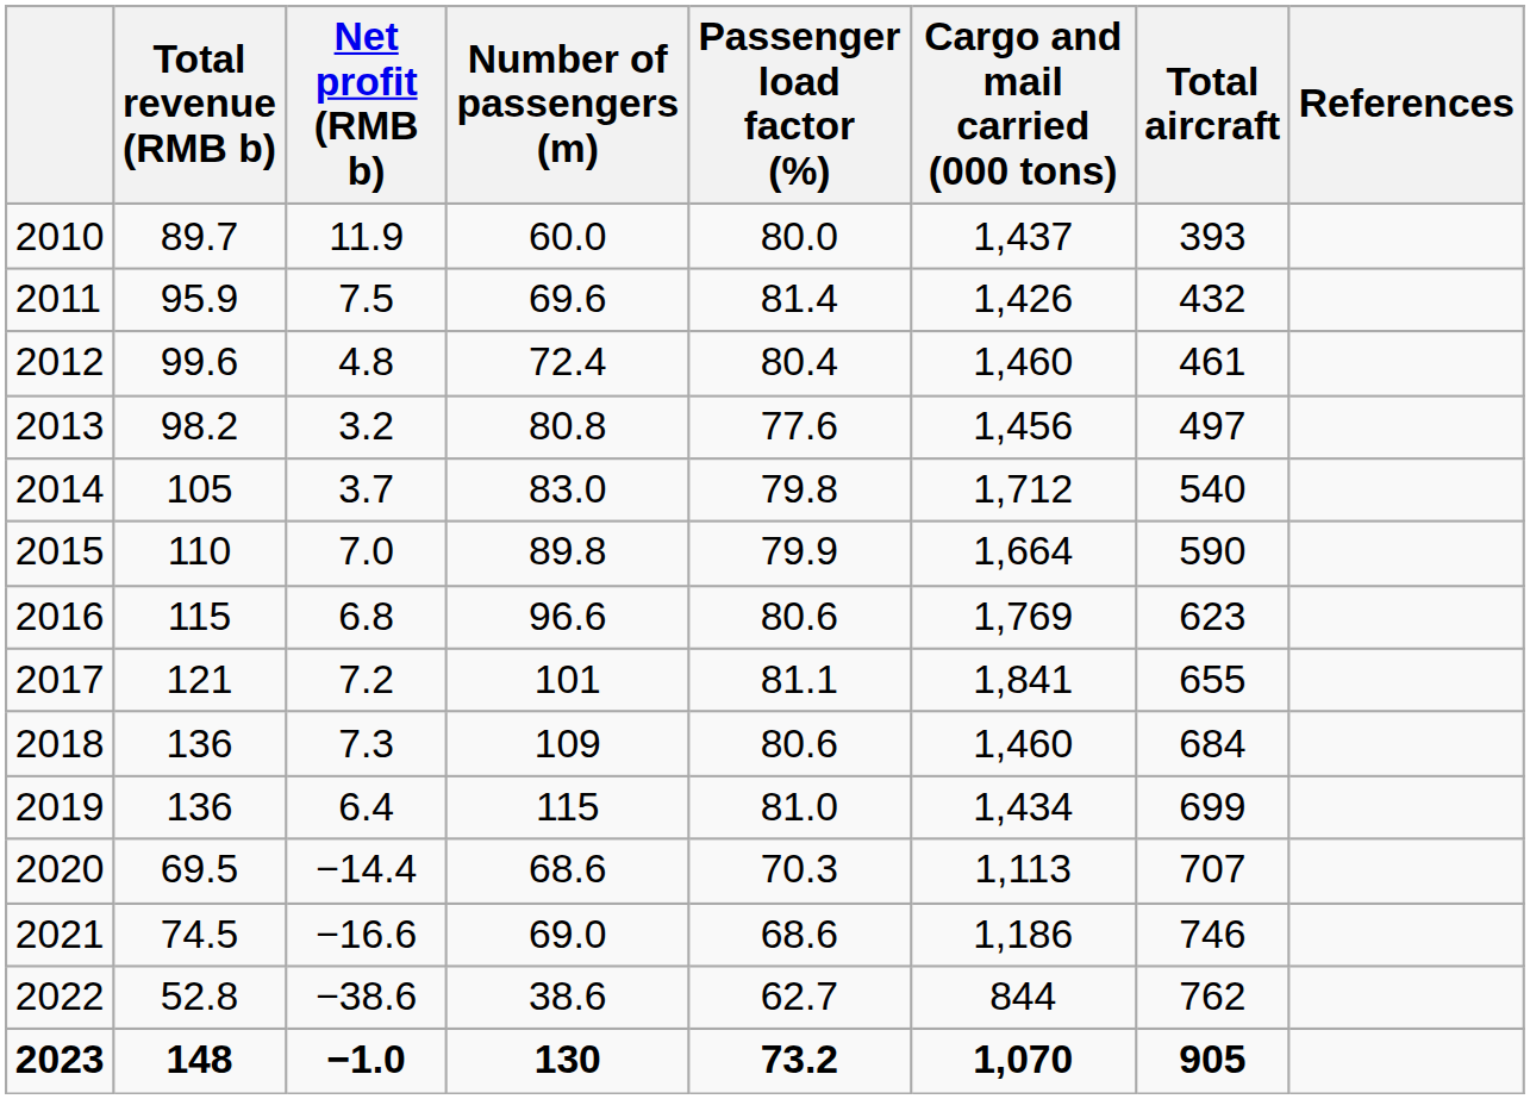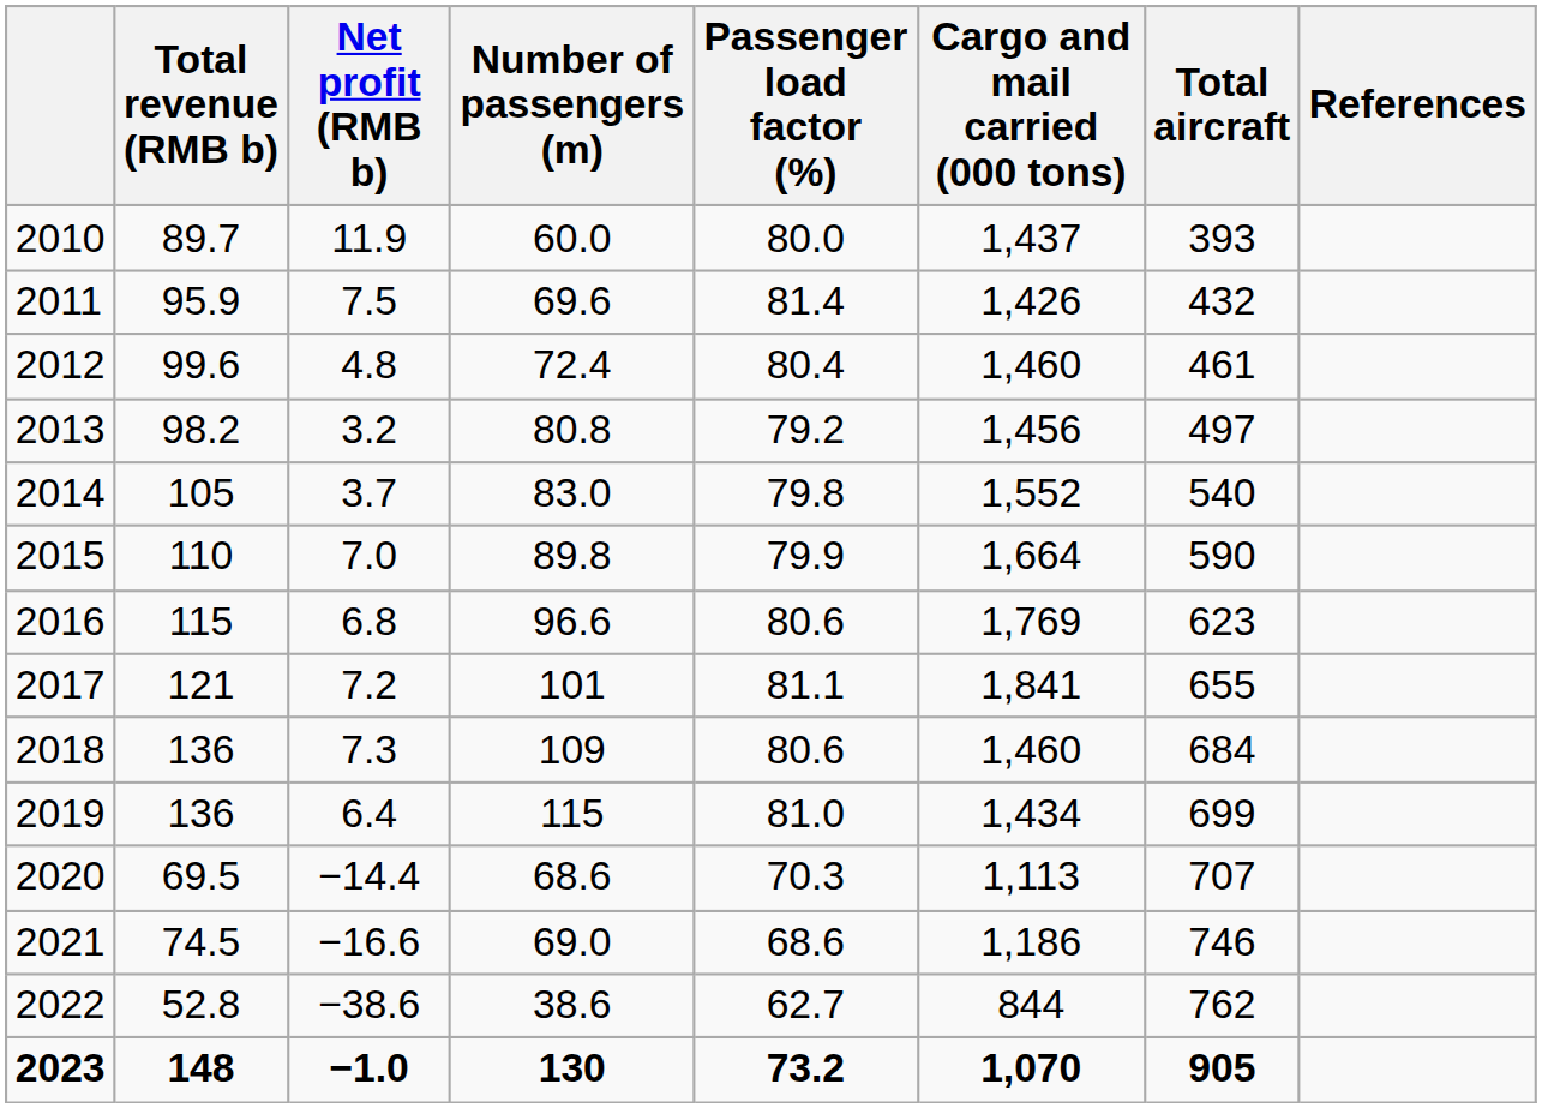 <table class="wikitable" style="text-align:center;">
 <tr>
 <th></th>
 <th>Total<br>revenue<br>(RMB b)</th>
 <th><a href='#'>Net<br>profit</a><br>(RMB b)</th>
 <th>Number of<br>passengers<br>(m)</th>
 <th>Passenger<br>load factor<br>(%)</th>
 <th>Cargo and<br>mail carried<br>(000 tons)</th>
 <th>Total<br>aircraft</th>
 <th>References</th>
 </tr>
 <tr>
 <td style="text-align:left;">2010</td>
 <td>89.7</td>
 <td>11.9</td>
 <td>60.0</td>
 <td>80.0</td>
 <td>1,437</td>
 <td>393</td>
 <td></td>
 </tr>
 <tr>
 <td style="text-align:left;">2011</td>
 <td>95.9</td>
 <td>7.5</td>
 <td>69.6</td>
 <td>81.4</td>
 <td>1,426</td>
 <td>432</td>
 <td></td>
 </tr>
 <tr>
 <td style="text-align:left;">2012</td>
 <td>99.6</td>
 <td>4.8</td>
 <td>72.4</td>
 <td>80.4</td>
 <td>1,460</td>
 <td>461</td>
 <td></td>
 </tr>
 <tr>
 <td style="text-align:left;">2013</td>
 <td>98.2</td>
 <td>3.2</td>
 <td>80.8</td>
-<td>77.6</td>
+<td>79.2</td>
 <td>1,456</td>
 <td>497</td>
 <td></td>
 </tr>
 <tr>
 <td style="text-align:left;">2014</td>
 <td>105</td>
 <td>3.7</td>
 <td>83.0</td>
 <td>79.8</td>
-<td>1,712</td>
+<td>1,552</td>
 <td>540</td>
 <td></td>
 </tr>
 <tr>
 <td style="text-align:left;">2015</td>
 <td>110</td>
 <td>7.0</td>
 <td>89.8</td>
 <td>79.9</td>
 <td>1,664</td>
 <td>590</td>
 <td></td>
 </tr>
 <tr>
 <td style="text-align:left;">2016</td>
 <td>115</td>
 <td>6.8</td>
 <td>96.6</td>
 <td>80.6</td>
 <td>1,769</td>
 <td>623</td>
 <td></td>
 </tr>
 <tr>
 <td>2017</td>
 <td>121</td>
 <td>7.2</td>
 <td>101</td>
 <td>81.1</td>
 <td>1,841</td>
 <td>655</td>
 <td></td>
 </tr>
 <tr>
 <td>2018</td>
 <td>136</td>
 <td>7.3</td>
 <td>109</td>
 <td>80.6</td>
 <td>1,460</td>
 <td>684</td>
 <td></td>
 </tr>
 <tr>
 <td>2019</td>
 <td>136</td>
 <td>6.4</td>
 <td>115</td>
 <td>81.0</td>
 <td>1,434</td>
 <td>699</td>
 <td></td>
 </tr>
 <tr>
 <td>2020</td>
 <td>69.5</td>
 <td><span>−14.4</span></td>
 <td>68.6</td>
 <td>70.3</td>
 <td>1,113</td>
 <td>707</td>
 <td></td>
 </tr>
 <tr>
 <td>2021</td>
 <td>74.5</td>
 <td><span>−16.6</span></td>
 <td>69.0</td>
 <td>68.6</td>
 <td>1,186</td>
 <td>746</td>
 <td></td>
 </tr>
 <tr>
 <td>2022</td>
 <td>52.8</td>
 <td><span>−38.6</span></td>
 <td>38.6</td>
 <td>62.7</td>
 <td>844</td>
 <td>762</td>
 <td></td>
 </tr>
 <tr>
 <td><strong>2023</strong></td>
 <td><strong>148</strong></td>
 <td><span><strong>−1.0</strong></span></td>
 <td><strong>130</strong></td>
 <td><strong>73.2</strong></td>
 <td><strong>1,070</strong></td>
 <td><strong>905</strong></td>
 <td></td>
 </tr>
 </table>
